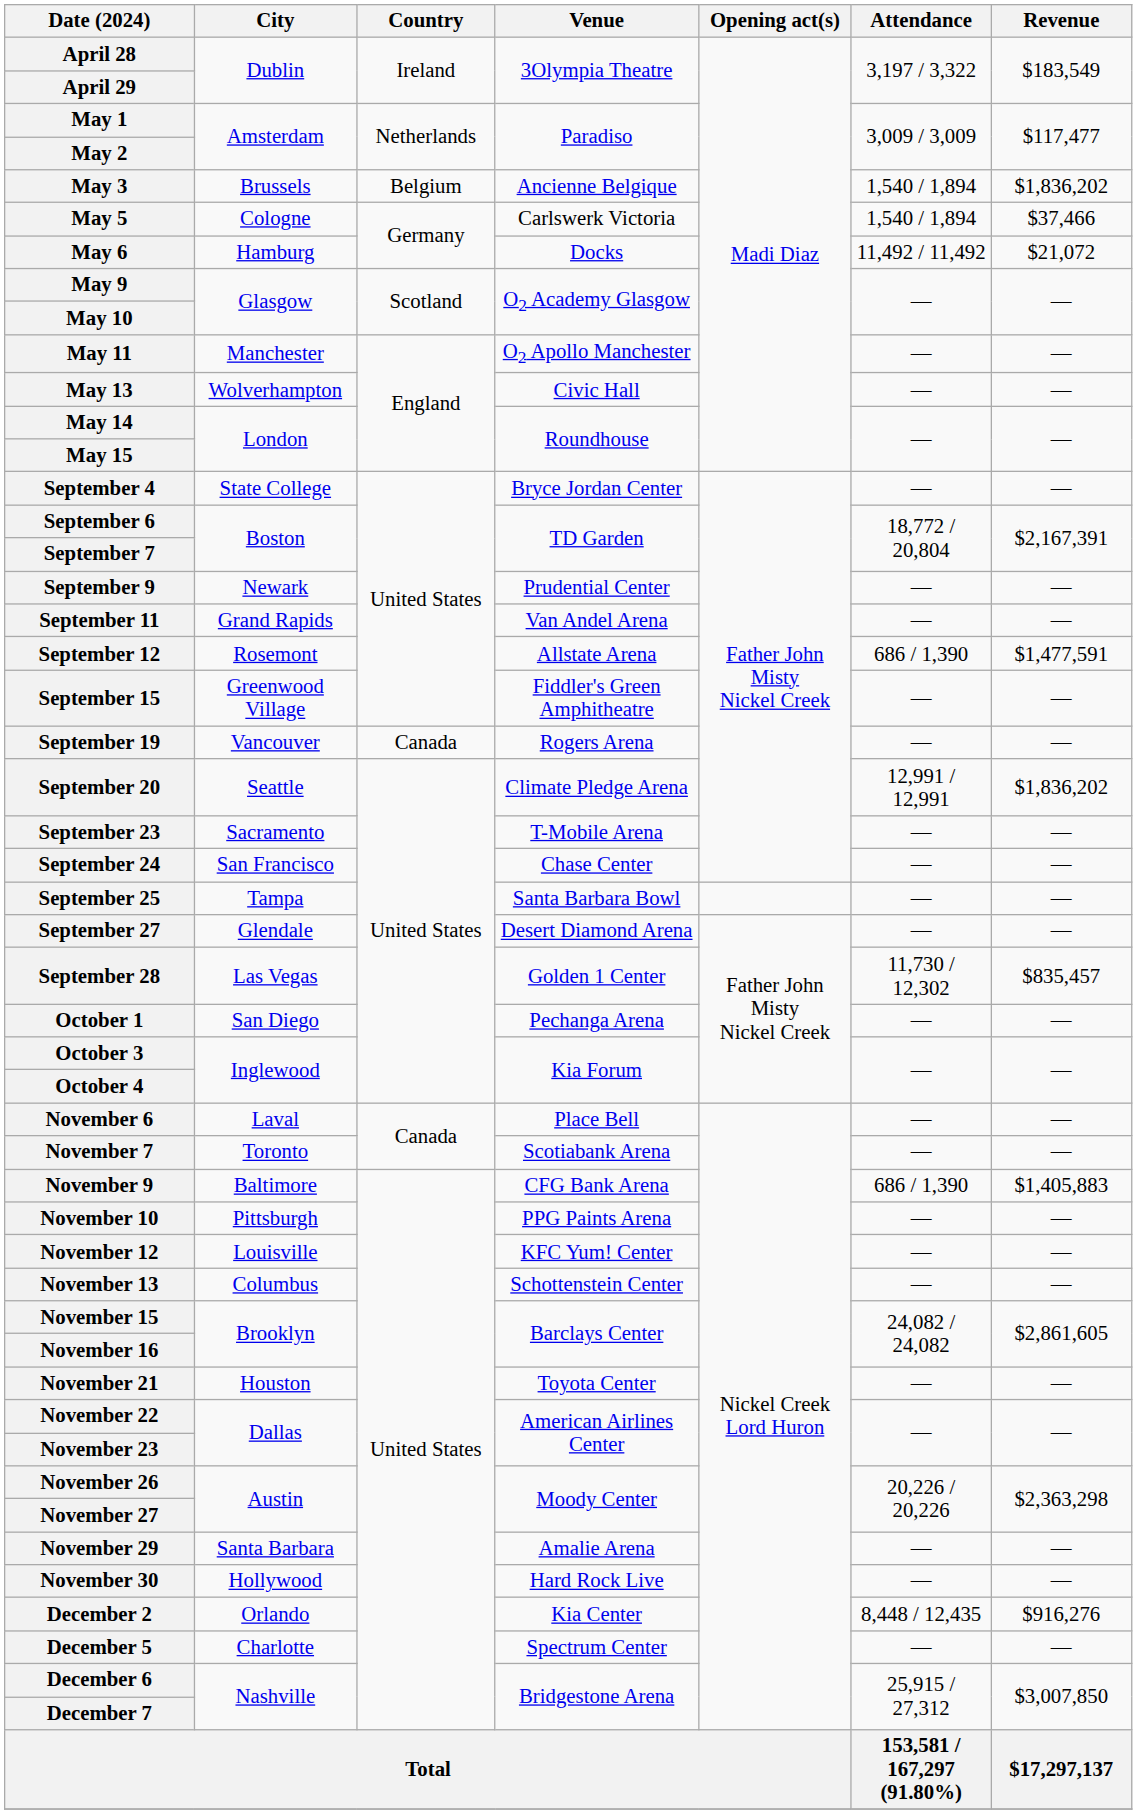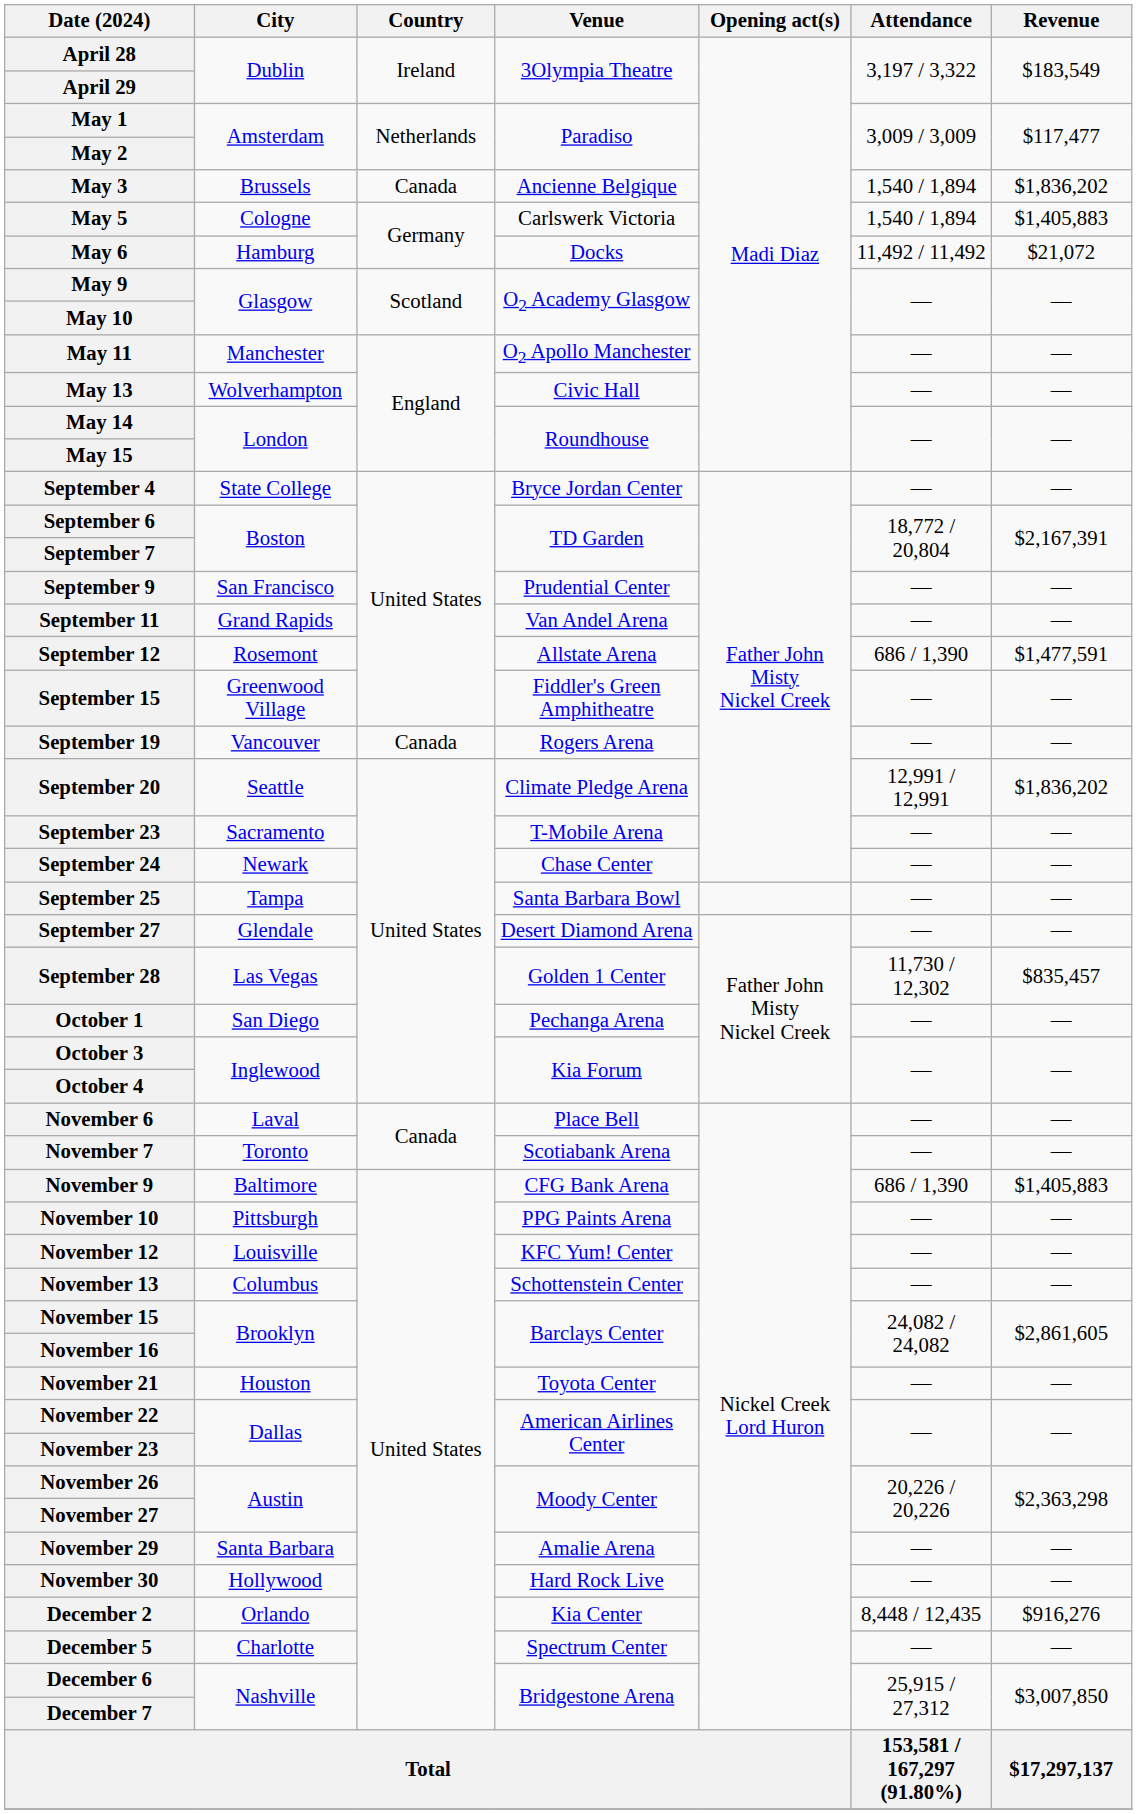 <table class="wikitable plainrowheaders" style="text-align:center;">
 <tr>
 <th scope="col" style="width:20em;">Date (2024)</th>
 <th scope="col" style="width:10em;">City</th>
 <th scope="col" style="width:10em;">Country</th>
 <th scope="col" style="width:20em;">Venue</th>
 <th scope="col" style="width:16em;">Opening act(s)</th>
 <th scope="col" style="width:10em;">Attendance</th>
 <th scope="col" style="width:10em;">Revenue</th>
 </tr>
 <tr>
 <th scope="row" style="text-align:center;">April 28</th>
 <td rowspan="2"><a href='#'>Dublin</a></td>
 <td rowspan="2">Ireland</td>
 <td rowspan="2"><a href='#'>3Olympia Theatre</a></td>
 <td rowspan="13"><a href='#'>Madi Diaz</a></td>
 <td rowspan="2">3,197 / 3,322</td>
 <td rowspan="2">$183,549</td>
 </tr>
 <tr>
 <th scope="row" style="text-align:center;">April 29</th>
 </tr>
 <tr>
 <th scope="row" style="text-align:center;">May 1</th>
 <td rowspan="2"><a href='#'>Amsterdam</a></td>
 <td rowspan="2">Netherlands</td>
 <td rowspan="2"><a href='#'>Paradiso</a></td>
 <td rowspan="2">3,009 / 3,009</td>
 <td rowspan="2">$117,477</td>
 </tr>
 <tr>
 <th scope="row" style="text-align:center;">May 2</th>
 </tr>
 <tr>
 <th scope="row" style="text-align:center;">May 3</th>
 <td><a href='#'>Brussels</a></td>
-<td>Belgium</td>
+<td>Canada</td>
 <td><a href='#'>Ancienne Belgique</a></td>
 <td>1,540 / 1,894</td>
 <td>$1,836,202</td>
 </tr>
 <tr>
 <th scope="row" style="text-align:center;">May 5</th>
 <td><a href='#'>Cologne</a></td>
 <td rowspan="2">Germany</td>
 <td>Carlswerk Victoria</td>
 <td>1,540 / 1,894</td>
-<td>$37,466</td>
+<td>$1,405,883</td>
 </tr>
 <tr>
 <th scope="row" style="text-align:center;">May 6</th>
 <td><a href='#'>Hamburg</a></td>
 <td><a href='#'>Docks</a></td>
 <td>11,492 / 11,492</td>
 <td>$21,072</td>
 </tr>
 <tr>
 <th scope="row" style="text-align:center;">May 9</th>
 <td rowspan="2"><a href='#'>Glasgow</a></td>
 <td rowspan="2">Scotland</td>
 <td rowspan="2"><a href='#'>O<sub>2</sub> Academy Glasgow</a></td>
 <td rowspan="2">—</td>
 <td rowspan="2">—</td>
 </tr>
 <tr>
 <th scope="row" style="text-align:center;">May 10</th>
 </tr>
 <tr>
 <th scope="row" style="text-align:center;">May 11</th>
 <td><a href='#'>Manchester</a></td>
 <td rowspan="4">England</td>
 <td><a href='#'>O<sub>2</sub> Apollo Manchester</a></td>
 <td>—</td>
 <td>—</td>
 </tr>
 <tr>
 <th scope="row" style="text-align:center;">May 13</th>
 <td><a href='#'>Wolverhampton</a></td>
 <td><a href='#'>Civic Hall</a></td>
 <td>—</td>
 <td>—</td>
 </tr>
 <tr>
 <th scope="row" style="text-align:center;">May 14</th>
 <td rowspan="2"><a href='#'>London</a></td>
 <td rowspan="2"><a href='#'>Roundhouse</a></td>
 <td rowspan="2">—</td>
 <td rowspan="2">—</td>
 </tr>
 <tr>
 <th scope="row" style="text-align:center;">May 15</th>
 </tr>
 <tr>
 <th scope="row" style="text-align:center;">September 4</th>
 <td><a href='#'>State College</a></td>
 <td rowspan="7">United States</td>
 <td><a href='#'>Bryce Jordan Center</a></td>
 <td rowspan="11"><a href='#'>Father John Misty</a> <br> <a href='#'>Nickel Creek</a></td>
 <td>—</td>
 <td>—</td>
 </tr>
 <tr>
 <th scope="row" style="text-align:center;">September 6</th>
 <td rowspan="2"><a href='#'>Boston</a></td>
 <td rowspan="2"><a href='#'>TD Garden</a></td>
 <td rowspan="2">18,772 / 20,804</td>
 <td rowspan="2">$2,167,391</td>
 </tr>
 <tr>
 <th scope="row" style="text-align:center;">September 7</th>
 </tr>
 <tr>
 <th scope="row" style="text-align:center;">September 9</th>
-<td><a href='#'>Newark</a></td>
+<td><a href='#'>San Francisco</a></td>
 <td><a href='#'>Prudential Center</a></td>
 <td>—</td>
 <td>—</td>
 </tr>
 <tr>
 <th scope="row" style="text-align:center;">September 11</th>
 <td><a href='#'>Grand Rapids</a></td>
 <td><a href='#'>Van Andel Arena</a></td>
 <td>—</td>
 <td>—</td>
 </tr>
 <tr>
 <th scope="row" style="text-align:center;">September 12</th>
 <td><a href='#'>Rosemont</a></td>
 <td><a href='#'>Allstate Arena</a></td>
 <td>686 / 1,390</td>
 <td>$1,477,591</td>
 </tr>
 <tr>
 <th scope="row" style="text-align:center;">September 15</th>
 <td><a href='#'>Greenwood Village</a></td>
 <td><a href='#'>Fiddler's Green Amphitheatre</a></td>
 <td>—</td>
 <td>—</td>
 </tr>
 <tr>
 <th scope="row" style="text-align:center;">September 19</th>
 <td><a href='#'>Vancouver</a></td>
 <td>Canada</td>
 <td><a href='#'>Rogers Arena</a></td>
 <td>—</td>
 <td>—</td>
 </tr>
 <tr>
 <th scope="row" style="text-align:center;">September 20</th>
 <td><a href='#'>Seattle</a></td>
 <td rowspan="9">United States</td>
 <td><a href='#'>Climate Pledge Arena</a></td>
 <td>12,991 / 12,991</td>
 <td>$1,836,202</td>
 </tr>
 <tr>
 <th scope="row" style="text-align:center;">September 23</th>
 <td><a href='#'>Sacramento</a></td>
 <td><a href='#'>T-Mobile Arena</a></td>
 <td>—</td>
 <td>—</td>
 </tr>
 <tr>
 <th scope="row" style="text-align:center;">September 24</th>
-<td><a href='#'>San Francisco</a></td>
+<td><a href='#'>Newark</a></td>
 <td><a href='#'>Chase Center</a></td>
 <td>—</td>
 <td>—</td>
 </tr>
 <tr>
 <th scope="row" style="text-align:center;">September 25</th>
 <td><a href='#'>Tampa</a></td>
 <td><a href='#'>Santa Barbara Bowl</a></td>
 <td></td>
 <td>—</td>
 <td>—</td>
 </tr>
 <tr>
 <th scope="row" style="text-align:center;">September 27</th>
 <td><a href='#'>Glendale</a></td>
 <td><a href='#'>Desert Diamond Arena</a></td>
 <td rowspan="5">Father John Misty <br> Nickel Creek</td>
 <td>—</td>
 <td>—</td>
 </tr>
 <tr>
 <th scope="row" style="text-align:center;">September 28</th>
 <td><a href='#'>Las Vegas</a></td>
 <td><a href='#'>Golden 1 Center</a></td>
 <td>11,730 / 12,302</td>
 <td>$835,457</td>
 </tr>
 <tr>
 <th scope="row" style="text-align:center;">October 1</th>
 <td><a href='#'>San Diego</a></td>
 <td><a href='#'>Pechanga Arena</a></td>
 <td>—</td>
 <td>—</td>
 </tr>
 <tr>
 <th scope="row" style="text-align:center;">October 3</th>
 <td rowspan="2"><a href='#'>Inglewood</a></td>
 <td rowspan="2"><a href='#'>Kia Forum</a></td>
 <td rowspan="2">—</td>
 <td rowspan="2">—</td>
 </tr>
 <tr>
 <th scope="row" style="text-align:center;">October 4</th>
 </tr>
 <tr>
 <th scope="row" style="text-align:center;">November 6</th>
 <td><a href='#'>Laval</a></td>
 <td rowspan="2">Canada</td>
 <td><a href='#'>Place Bell</a></td>
 <td rowspan="19">Nickel Creek <br> <a href='#'>Lord Huron</a></td>
 <td>—</td>
 <td>—</td>
 </tr>
 <tr>
 <th scope="row" style="text-align:center;">November 7</th>
 <td><a href='#'>Toronto</a></td>
 <td><a href='#'>Scotiabank Arena</a></td>
 <td>—</td>
 <td>—</td>
 </tr>
 <tr>
 <th scope="row" style="text-align:center;">November 9</th>
 <td><a href='#'>Baltimore</a></td>
 <td rowspan="17">United States</td>
 <td><a href='#'>CFG Bank Arena</a></td>
 <td>686 / 1,390</td>
 <td>$1,405,883</td>
 </tr>
 <tr>
 <th scope="row" style="text-align:center;">November 10</th>
 <td><a href='#'>Pittsburgh</a></td>
 <td><a href='#'>PPG Paints Arena</a></td>
 <td>—</td>
 <td>—</td>
 </tr>
 <tr>
 <th scope="row" style="text-align:center;">November 12</th>
 <td><a href='#'>Louisville</a></td>
 <td><a href='#'>KFC Yum! Center</a></td>
 <td>—</td>
 <td>—</td>
 </tr>
 <tr>
 <th scope="row" style="text-align:center;">November 13</th>
 <td><a href='#'>Columbus</a></td>
 <td><a href='#'>Schottenstein Center</a></td>
 <td>—</td>
 <td>—</td>
 </tr>
 <tr>
 <th scope="row" style="text-align:center;">November 15</th>
 <td rowspan="2"><a href='#'>Brooklyn</a></td>
 <td rowspan="2"><a href='#'>Barclays Center</a></td>
 <td rowspan="2">24,082 / 24,082</td>
 <td rowspan="2">$2,861,605</td>
 </tr>
 <tr>
 <th scope="row" style="text-align:center;">November 16</th>
 </tr>
 <tr>
 <th scope="row" style="text-align:center;">November 21</th>
 <td><a href='#'>Houston</a></td>
 <td><a href='#'>Toyota Center</a></td>
 <td>—</td>
 <td>—</td>
 </tr>
 <tr>
 <th scope="row" style="text-align:center;">November 22</th>
 <td rowspan="2"><a href='#'>Dallas</a></td>
 <td rowspan="2"><a href='#'>American Airlines Center</a></td>
 <td rowspan="2">—</td>
 <td rowspan="2">—</td>
 </tr>
 <tr>
 <th scope="row" style="text-align:center;">November 23</th>
 </tr>
 <tr>
 <th scope="row" style="text-align:center;">November 26</th>
 <td rowspan="2"><a href='#'>Austin</a></td>
 <td rowspan="2"><a href='#'>Moody Center</a></td>
 <td rowspan="2">20,226 / 20,226</td>
 <td rowspan="2">$2,363,298</td>
 </tr>
 <tr>
 <th scope="row" style="text-align:center;">November 27</th>
 </tr>
 <tr>
 <th scope="row" style="text-align:center;">November 29</th>
 <td><a href='#'>Santa Barbara</a></td>
 <td><a href='#'>Amalie Arena</a></td>
 <td>—</td>
 <td>—</td>
 </tr>
 <tr>
 <th scope="row" style="text-align:center;">November 30</th>
 <td><a href='#'>Hollywood</a></td>
 <td><a href='#'>Hard Rock Live</a></td>
 <td>—</td>
 <td>—</td>
 </tr>
 <tr>
 <th scope="row" style="text-align:center;">December 2</th>
 <td><a href='#'>Orlando</a></td>
 <td><a href='#'>Kia Center</a></td>
 <td>8,448 / 12,435</td>
 <td>$916,276</td>
 </tr>
 <tr>
 <th scope="row" style="text-align:center;">December 5</th>
 <td><a href='#'>Charlotte</a></td>
 <td><a href='#'>Spectrum Center</a></td>
 <td>—</td>
 <td>—</td>
 </tr>
 <tr>
 <th scope="row" style="text-align:center;">December 6</th>
 <td rowspan="2"><a href='#'>Nashville</a></td>
 <td rowspan="2"><a href='#'>Bridgestone Arena</a></td>
 <td rowspan="2">25,915 / 27,312</td>
 <td rowspan="2">$3,007,850</td>
 </tr>
 <tr>
 <th scope="row" style="text-align:center;">December 7</th>
 </tr>
 <tr>
 <th colspan="5">Total</th>
 <th>153,581 / 167,297 (91.80%)</th>
 <th>$17,297,137</th>
 </tr>
 <tr>
 </tr>
 </table>
